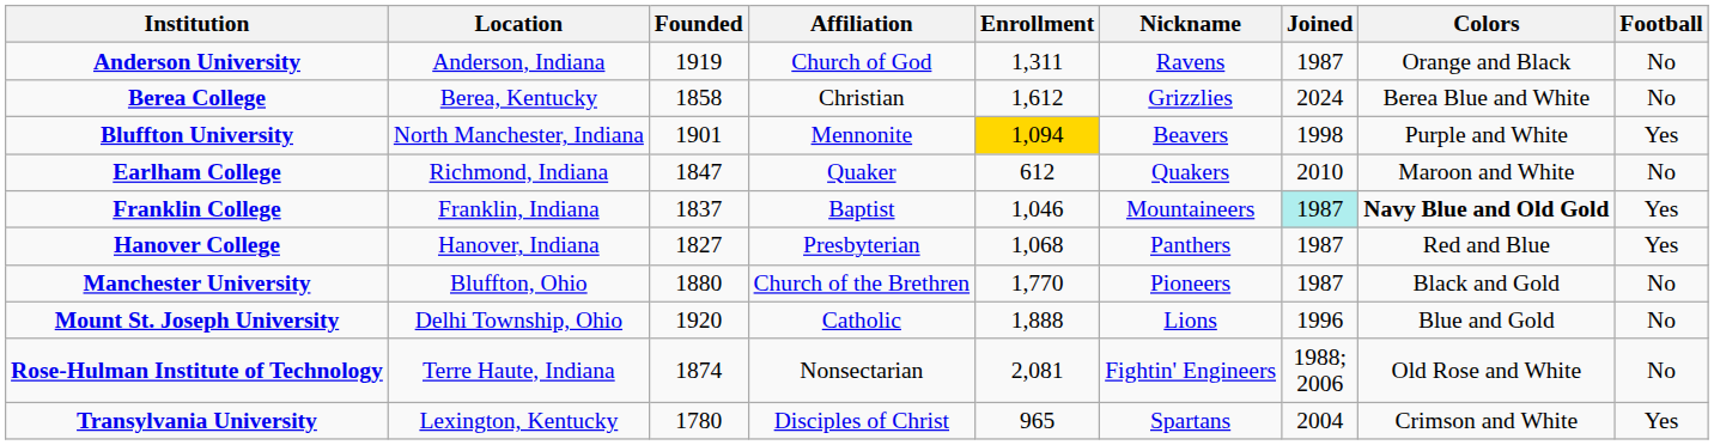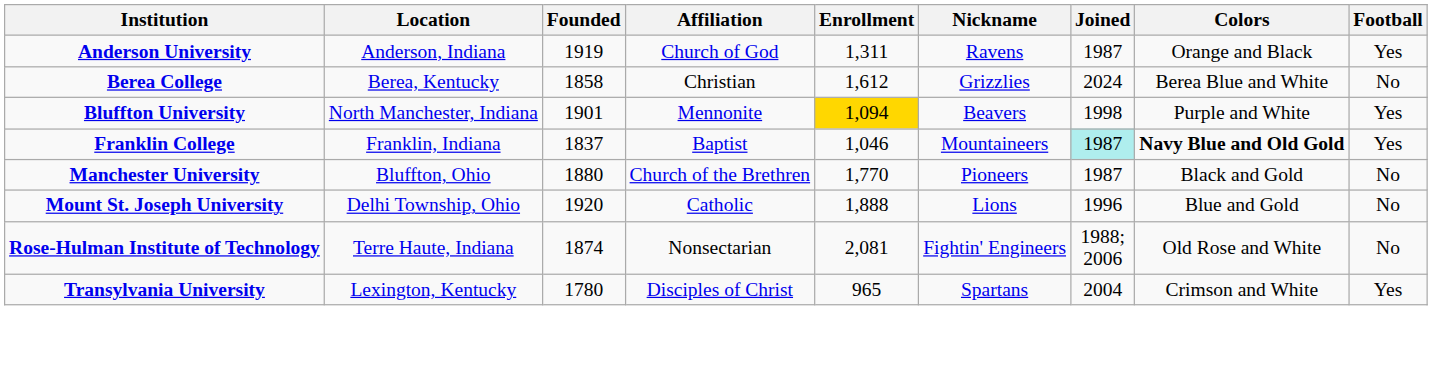 <table class="sortable wikitable" style="text-align:center;">
 <tr>
 <th>Institution</th>
 <th>Location</th>
 <th>Founded</th>
 <th>Affiliation</th>
 <th>Enrollment</th>
 <th>Nickname</th>
 <th>Joined</th>
 <th>Colors</th>
 <th>Football</th>
 </tr>
 <tr>
 <td><strong><a href='#'>Anderson University</a></strong></td>
 <td><a href='#'>Anderson, Indiana</a></td>
 <td>1919</td>
 <td><a href='#'>Church of God</a></td>
 <td>1,311</td>
 <td><a href='#'>Ravens</a></td>
 <td>1987</td>
 <td>Orange and Black<br> </td>
-<td>No</td>
+<td>Yes</td>
 </tr>
 <tr>
 <td><strong><a href='#'>Berea College</a></strong></td>
 <td><a href='#'>Berea, Kentucky</a></td>
 <td>1858</td>
 <td>Christian<br></td>
 <td>1,612</td>
 <td><a href='#'>Grizzlies</a></td>
 <td>2024</td>
 <td>Berea Blue and White<br> </td>
 <td>No</td>
 </tr>
 <tr>
 <td><strong><a href='#'>Bluffton University</a></strong></td>
 <td><a href='#'>North Manchester, Indiana</a></td>
 <td>1901</td>
 <td><a href='#'>Mennonite</a></td>
 <td style="background: gold;">1,094</td>
 <td><a href='#'>Beavers</a></td>
 <td>1998</td>
 <td>Purple and White<br> </td>
 <td>Yes</td>
 </tr>
 <tr>
-<td><strong><a href='#'>Earlham College</a></strong></td>
-<td><a href='#'>Richmond, Indiana</a></td>
-<td>1847</td>
-<td><a href='#'>Quaker</a></td>
-<td>612</td>
-<td><a href='#'>Quakers</a></td>
-<td>2010</td>
-<td>Maroon and White<br> </td>
-<td>No</td>
-</tr>
-<tr>
 <td><strong><a href='#'>Franklin College</a></strong></td>
 <td><a href='#'>Franklin, Indiana</a></td>
 <td>1837</td>
 <td><a href='#'>Baptist</a></td>
 <td>1,046</td>
 <td><a href='#'>Mountaineers</a></td>
 <td style="background: paleturquoise;">1987</td>
 <td><strong>Navy Blue and Old Gold<br> </strong></td>
-<td>Yes</td>
-</tr>
-<tr>
-<td><strong><a href='#'>Hanover College</a></strong></td>
-<td><a href='#'>Hanover, Indiana</a></td>
-<td>1827</td>
-<td><a href='#'>Presbyterian</a></td>
-<td>1,068</td>
-<td><a href='#'>Panthers</a></td>
-<td>1987</td>
-<td>Red and Blue<br> </td>
 <td>Yes</td>
 </tr>
 <tr>
 <td><strong><a href='#'>Manchester University</a></strong></td>
 <td><a href='#'>Bluffton, Ohio</a></td>
 <td>1880</td>
 <td><a href='#'>Church of the Brethren</a></td>
 <td>1,770</td>
 <td><a href='#'>Pioneers</a></td>
 <td>1987</td>
 <td>Black and Gold<br> </td>
 <td>No</td>
 </tr>
 <tr>
 <td><strong><a href='#'>Mount St. Joseph University</a></strong></td>
 <td><a href='#'>Delhi Township, Ohio</a></td>
 <td>1920</td>
 <td><a href='#'>Catholic</a><br></td>
 <td>1,888</td>
 <td><a href='#'>Lions</a></td>
 <td>1996</td>
 <td>Blue and Gold<br> </td>
 <td>No</td>
 </tr>
 <tr>
 <td><strong><a href='#'>Rose-Hulman Institute of Technology</a></strong></td>
 <td><a href='#'>Terre Haute, Indiana</a></td>
 <td>1874</td>
 <td>Nonsectarian</td>
 <td>2,081</td>
 <td><a href='#'>Fightin' Engineers</a></td>
 <td>1988;<br>2006</td>
 <td>Old Rose and White<br> </td>
 <td>No</td>
 </tr>
 <tr>
 <td><strong><a href='#'>Transylvania University</a></strong></td>
 <td><a href='#'>Lexington, Kentucky</a></td>
 <td>1780</td>
 <td><a href='#'>Disciples of Christ</a></td>
 <td>965</td>
 <td><a href='#'>Spartans</a></td>
 <td>2004</td>
 <td>Crimson and White<br> </td>
 <td>Yes</td>
 </tr>
 </table>
